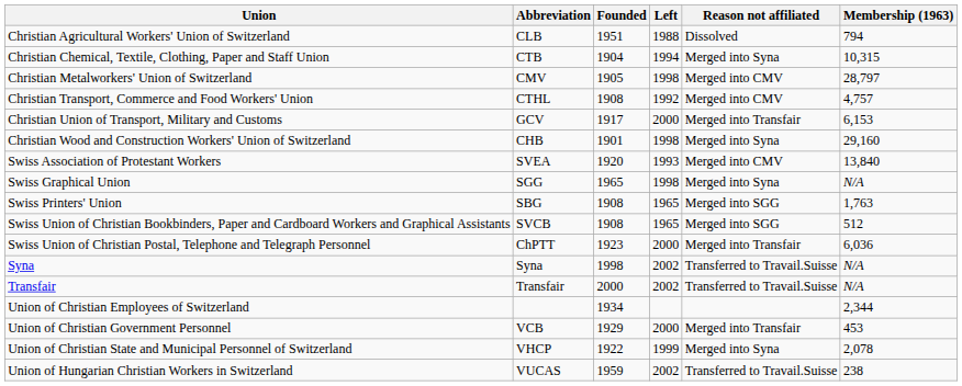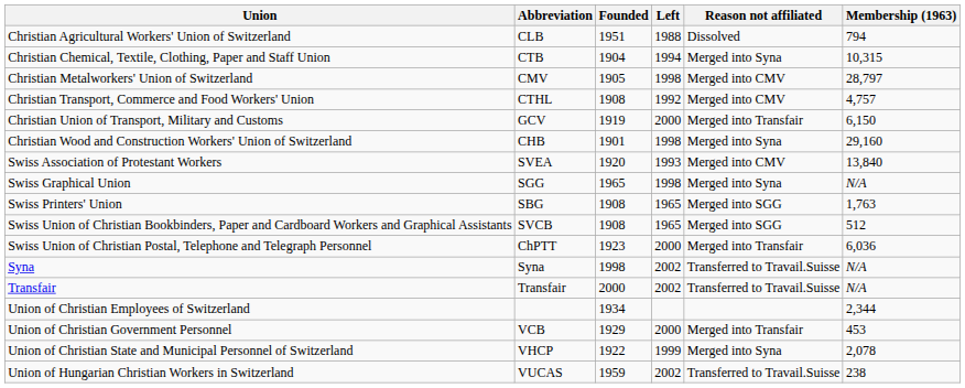 <table class="wikitable sortable">
 <tr>
 <th>Union</th>
 <th>Abbreviation</th>
 <th>Founded</th>
 <th>Left</th>
 <th>Reason not affiliated</th>
 <th>Membership (1963)</th>
 </tr>
 <tr>
 <td>Christian Agricultural Workers' Union of Switzerland</td>
 <td>CLB</td>
 <td>1951</td>
 <td>1988</td>
 <td>Dissolved</td>
 <td>794</td>
 </tr>
 <tr>
 <td>Christian Chemical, Textile, Clothing, Paper and Staff Union</td>
 <td>CTB</td>
 <td>1904</td>
 <td>1994</td>
 <td>Merged into Syna</td>
 <td>10,315</td>
 </tr>
 <tr>
 <td>Christian Metalworkers' Union of Switzerland</td>
 <td>CMV</td>
 <td>1905</td>
 <td>1998</td>
 <td>Merged into CMV</td>
 <td>28,797</td>
 </tr>
 <tr>
 <td>Christian Transport, Commerce and Food Workers' Union</td>
 <td>CTHL</td>
 <td>1908</td>
 <td>1992</td>
 <td>Merged into CMV</td>
 <td>4,757</td>
 </tr>
 <tr>
 <td>Christian Union of Transport, Military and Customs</td>
 <td>GCV</td>
-<td>1917</td>
+<td>1919</td>
 <td>2000</td>
 <td>Merged into Transfair</td>
-<td>6,153</td>
+<td>6,150</td>
 </tr>
 <tr>
 <td>Christian Wood and Construction Workers' Union of Switzerland</td>
 <td>CHB</td>
 <td>1901</td>
 <td>1998</td>
 <td>Merged into Syna</td>
 <td>29,160</td>
 </tr>
 <tr>
 <td>Swiss Association of Protestant Workers</td>
 <td>SVEA</td>
 <td>1920</td>
 <td>1993</td>
 <td>Merged into CMV</td>
 <td>13,840</td>
 </tr>
 <tr>
 <td>Swiss Graphical Union</td>
 <td>SGG</td>
 <td>1965</td>
 <td>1998</td>
 <td>Merged into Syna</td>
 <td><em>N/A</em></td>
 </tr>
 <tr>
 <td>Swiss Printers' Union</td>
 <td>SBG</td>
 <td>1908</td>
 <td>1965</td>
 <td>Merged into SGG</td>
 <td>1,763</td>
 </tr>
 <tr>
 <td>Swiss Union of Christian Bookbinders, Paper and Cardboard Workers and Graphical Assistants</td>
 <td>SVCB</td>
 <td>1908</td>
 <td>1965</td>
 <td>Merged into SGG</td>
 <td>512</td>
 </tr>
 <tr>
 <td>Swiss Union of Christian Postal, Telephone and Telegraph Personnel</td>
 <td>ChPTT</td>
 <td>1923</td>
 <td>2000</td>
 <td>Merged into Transfair</td>
 <td>6,036</td>
 </tr>
 <tr>
 <td><a href='#'>Syna</a></td>
 <td>Syna</td>
 <td>1998</td>
 <td>2002</td>
 <td>Transferred to Travail.Suisse</td>
 <td><em>N/A</em></td>
 </tr>
 <tr>
 <td><a href='#'>Transfair</a></td>
 <td>Transfair</td>
 <td>2000</td>
 <td>2002</td>
 <td>Transferred to Travail.Suisse</td>
 <td><em>N/A</em></td>
 </tr>
 <tr>
 <td>Union of Christian Employees of Switzerland</td>
 <td></td>
 <td>1934</td>
 <td></td>
 <td></td>
 <td>2,344</td>
 </tr>
 <tr>
 <td>Union of Christian Government Personnel</td>
 <td>VCB</td>
 <td>1929</td>
 <td>2000</td>
 <td>Merged into Transfair</td>
 <td>453</td>
 </tr>
 <tr>
 <td>Union of Christian State and Municipal Personnel of Switzerland</td>
 <td>VHCP</td>
 <td>1922</td>
 <td>1999</td>
 <td>Merged into Syna</td>
 <td>2,078</td>
 </tr>
 <tr>
 <td>Union of Hungarian Christian Workers in Switzerland</td>
 <td>VUCAS</td>
 <td>1959</td>
 <td>2002</td>
 <td>Transferred to Travail.Suisse</td>
 <td>238</td>
 </tr>
 </table>
